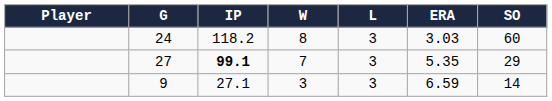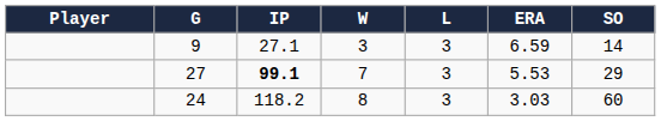 <table class="wikitable sortable">
 <tr>
 <th style="background:#1c2841;color:white;" width="16%">Player</th>
 <th style="background:#1c2841;color:white;" width="9%">G</th>
 <th style="background:#1c2841;color:white;" width="9%">IP</th>
 <th style="background:#1c2841;color:white;" width="9%">W</th>
 <th style="background:#1c2841;color:white;" width="9%">L</th>
 <th style="background:#1c2841;color:white;" width="9%">ERA</th>
 <th style="background:#1c2841;color:white;" width="9%">SO</th>
 </tr>
 <tr align="center">
 <td></td>
+<td>9</td>
+<td>27.1</td>
+<td>3</td>
+<td>3</td>
+<td>6.59</td>
+<td>14</td>
+</tr>
+<tr align="center">
+<td></td>
+<td>27</td>
+<td><strong>99.1</strong></td>
+<td>7</td>
+<td>3</td>
+<td>5.53</td>
+<td>29</td>
+</tr>
+<tr align="center">
+<td></td>
 <td>24</td>
 <td>118.2</td>
 <td>8</td>
 <td>3</td>
 <td>3.03</td>
 <td>60</td>
 </tr>
-<tr align="center">
-<td></td>
-<td>27</td>
-<td><strong>99.1</strong></td>
-<td>7</td>
-<td>3</td>
-<td>5.35</td>
-<td>29</td>
-</tr>
-<tr align="center">
-<td></td>
-<td>9</td>
-<td>27.1</td>
-<td>3</td>
-<td>3</td>
-<td>6.59</td>
-<td>14</td>
-</tr>
 </table>
